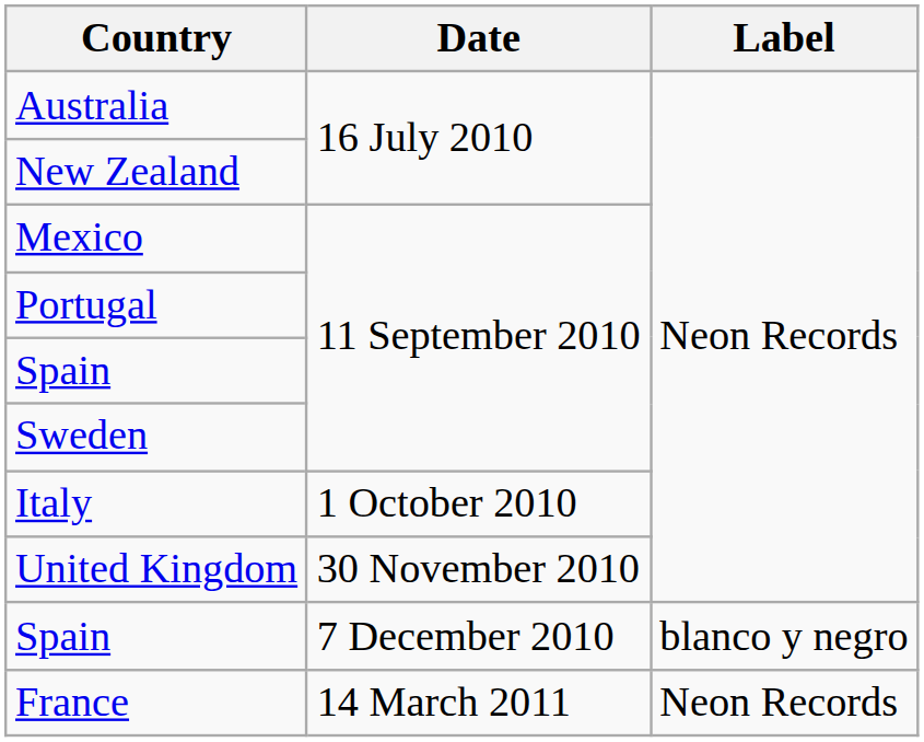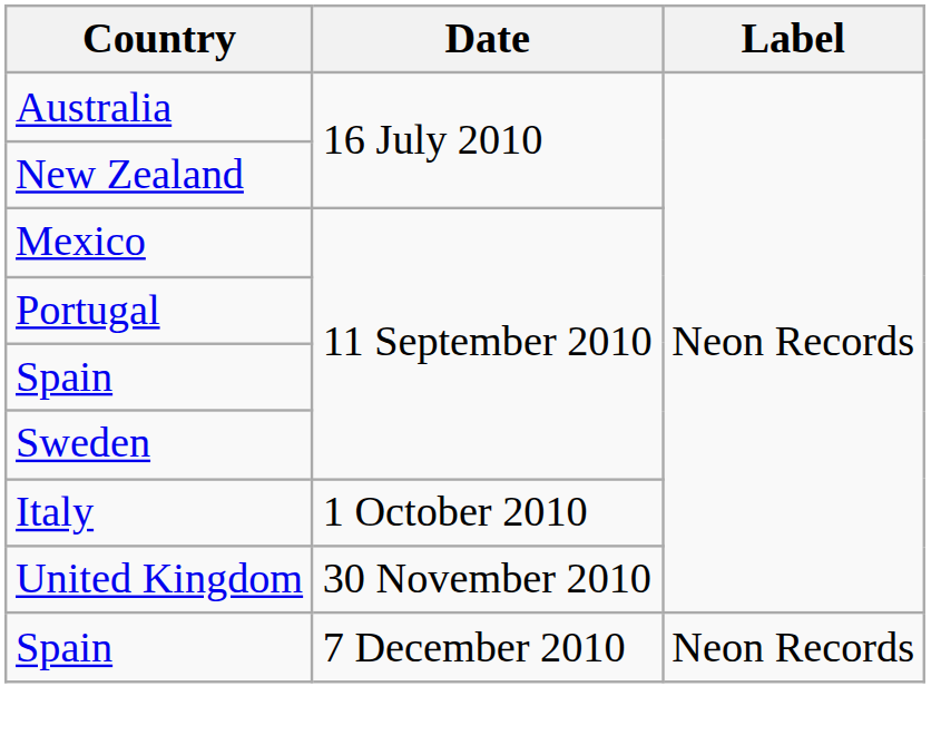 <table class="wikitable">
 <tr>
 <th>Country</th>
 <th>Date</th>
 <th>Label</th>
 </tr>
 <tr>
 <td><a href='#'>Australia</a></td>
 <td rowspan="2">16 July 2010</td>
 <td rowspan="8">Neon Records</td>
 </tr>
 <tr>
 <td><a href='#'>New Zealand</a></td>
 </tr>
 <tr>
 <td><a href='#'>Mexico</a></td>
 <td rowspan="4">11 September 2010</td>
 </tr>
 <tr>
 <td><a href='#'>Portugal</a></td>
 </tr>
 <tr>
 <td><a href='#'>Spain</a></td>
 </tr>
 <tr>
 <td><a href='#'>Sweden</a></td>
 </tr>
 <tr>
 <td><a href='#'>Italy</a></td>
 <td rowspan="1">1 October 2010</td>
 </tr>
 <tr>
 <td><a href='#'>United Kingdom</a></td>
 <td rowspan="1">30 November 2010</td>
 </tr>
 <tr>
 <td><a href='#'>Spain</a></td>
 <td rowspan="1">7 December 2010</td>
-<td rowspan="1">blanco y negro</td>
-</tr>
-<tr>
-<td><a href='#'>France</a></td>
-<td rowspan="1">14 March 2011</td>
 <td rowspan="1">Neon Records</td>
 </tr>
 </table>
